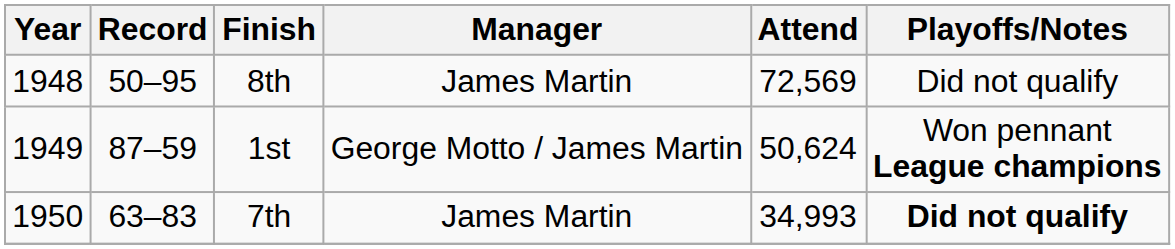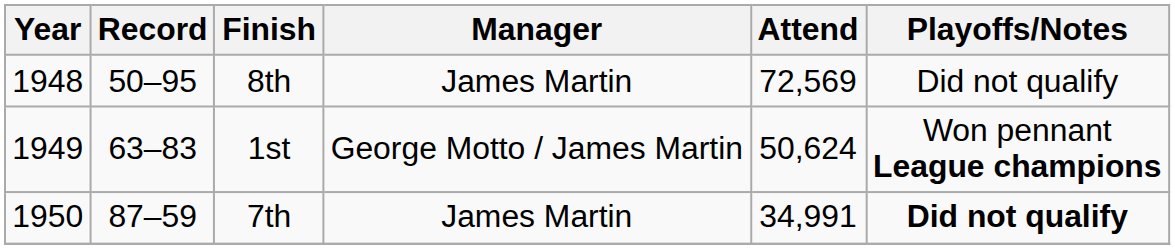 <table class="wikitable" style="text-align:center">
 <tr>
 <th>Year</th>
 <th>Record</th>
 <th>Finish</th>
 <th>Manager</th>
 <th>Attend</th>
 <th>Playoffs/Notes</th>
 </tr>
 <tr align=center>
 <td>1948</td>
 <td>50–95</td>
 <td>8th</td>
 <td>James Martin</td>
 <td>72,569</td>
 <td>Did not qualify</td>
 </tr>
 <tr align=center>
 <td>1949</td>
-<td>87–59</td>
+<td>63–83</td>
 <td>1st</td>
 <td>George Motto / James Martin</td>
 <td>50,624</td>
 <td>Won pennant<br> <strong>League champions</strong></td>
 </tr>
 <tr align=center>
 <td>1950</td>
-<td>63–83</td>
+<td>87–59</td>
 <td>7th</td>
 <td>James Martin</td>
-<td>34,993</td>
+<td>34,991</td>
 <td><strong>Did not qualify</strong></td>
 </tr>
 <tr align=center>
 </tr>
 <tr>
 </tr>
 </table>
